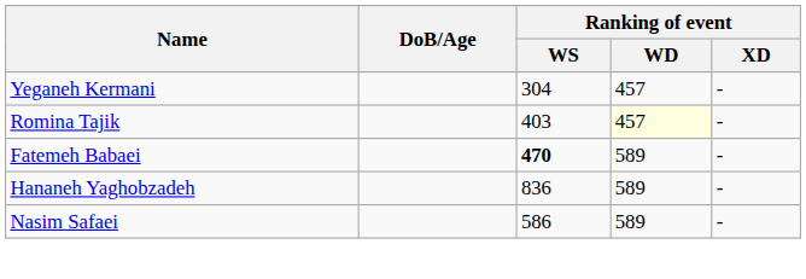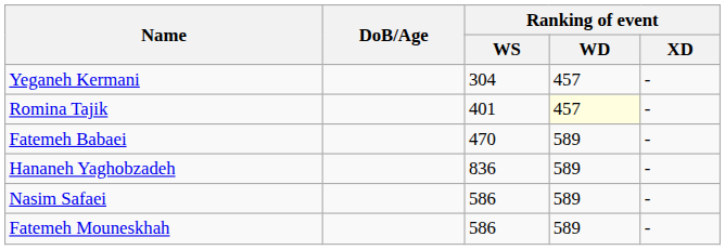 <table class="wikitable" style="width:600px; font-size:95%;">
 <tr>
 <th rowspan="2" align="left">Name</th>
 <th rowspan="2" align="left">DoB/Age</th>
 <th colspan="3" align="center">Ranking of event</th>
 </tr>
 <tr>
 <th align="center">WS</th>
 <th>WD</th>
 <th align="center">XD</th>
 </tr>
 <tr>
 <td><a href='#'>Yeganeh Kermani</a></td>
 <td></td>
 <td>304</td>
 <td>457</td>
 <td>-</td>
 </tr>
 <tr>
 <td><a href='#'>Romina Tajik</a></td>
 <td></td>
-<td>403</td>
+<td>401</td>
 <td style="background: lightyellow;">457</td>
 <td>-</td>
 </tr>
 <tr>
 <td><a href='#'>Fatemeh Babaei</a></td>
 <td></td>
-<td><strong>470</strong></td>
+<td>470</td>
 <td>589</td>
 <td>-</td>
 </tr>
 <tr>
 <td><a href='#'>Hananeh Yaghobzadeh</a></td>
 <td></td>
 <td>836</td>
 <td>589</td>
 <td>-</td>
 </tr>
 <tr>
 <td><a href='#'>Nasim Safaei</a></td>
 <td></td>
 <td>586</td>
 <td>589</td>
 <td>-</td>
 </tr>
+<tr>
+<td><a href='#'>Fatemeh Mouneskhah</a></td>
+<td></td>
+<td>586</td>
+<td>589</td>
+<td>-</td>
+</tr>
 </table>
